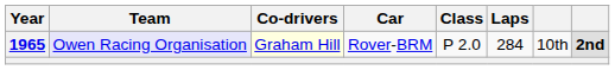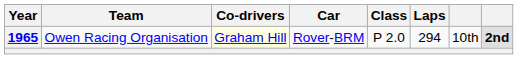 <table class="wikitable" style="text-align:center; font-size:90%">
 <tr>
 <th>Year</th>
 <th>Team</th>
 <th>Co-drivers</th>
 <th>Car</th>
 <th>Class</th>
 <th>Laps</th>
 <th></th>
 <th></th>
 </tr>
 <tr>
 <th><a href='#'>1965</a></th>
-<td align="left" style="background: lavender;"> <a href='#'>Owen Racing Organisation</a></td>
+<td align="left"> <a href='#'>Owen Racing Organisation</a></td>
 <td align="left" style="background: lightyellow;"> <a href='#'>Graham Hill</a></td>
 <td align="left"><a href='#'>Rover</a>-<a href='#'>BRM</a></td>
 <td>P 2.0</td>
-<td>284</td>
+<td>294</td>
 <td>10th</td>
 <td style="background:#dfdfdf;"><strong>2nd</strong></td>
 </tr>
 <tr>
 <th colspan="8"></th>
 </tr>
 </table>
